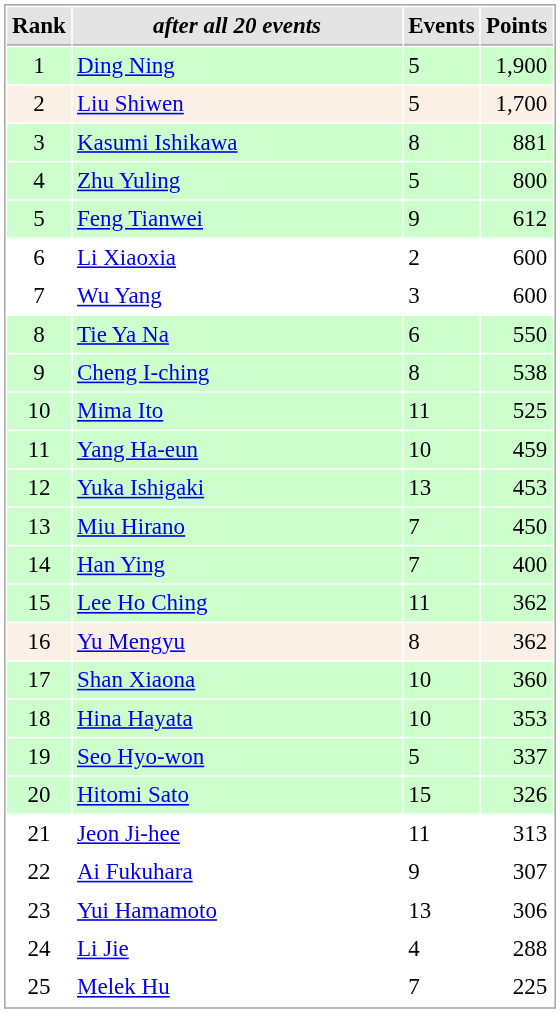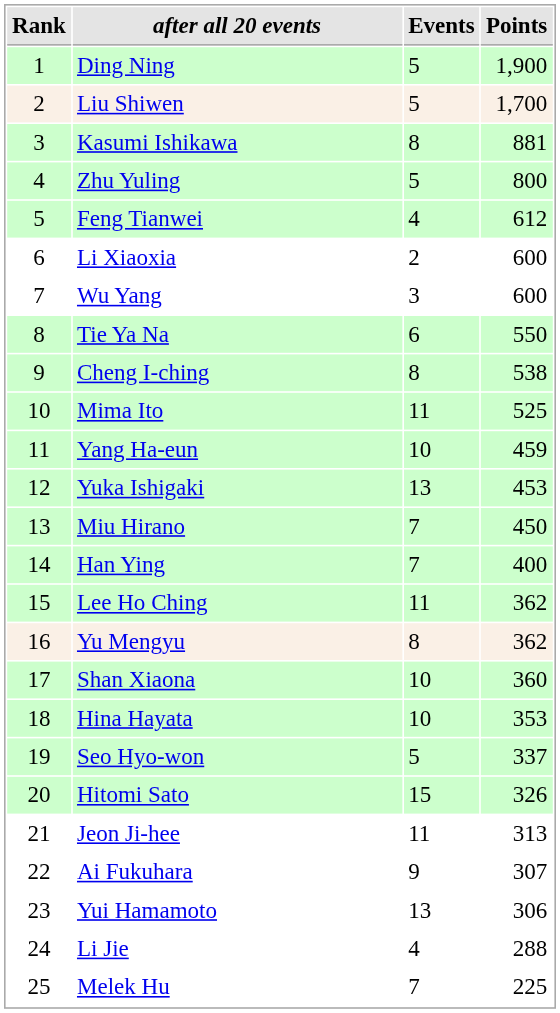 <table cellspacing="1" cellpadding="3" style="border:1px solid #aaa; font-size:90%;">
 <tr style="background:#e4e4e4;">
 <th style="border-bottom:1px solid #aaa; width:10px;">Rank</th>
 <th style="border-bottom:1px solid #aaa; width:200px; white-space:nowrap;"><em>after all 20 events</em></th>
 <th style="border-bottom:1px solid #aaa; width:20px;">Events</th>
 <th style="border-bottom:1px solid #aaa; width:20px;">Points</th>
 </tr>
 <tr bgcolor="#ccffcc">
 <td style="text-align:center;">1</td>
 <td> <a href='#'>Ding Ning</a></td>
 <td>5</td>
 <td align="right">1,900</td>
 </tr>
 <tr bgcolor="#faf0e6">
 <td style="text-align:center;">2</td>
 <td> <a href='#'>Liu Shiwen</a></td>
 <td>5</td>
 <td align="right">1,700</td>
 </tr>
 <tr bgcolor="#ccffcc">
 <td style="text-align:center;">3</td>
 <td> <a href='#'>Kasumi Ishikawa</a></td>
 <td>8</td>
 <td align="right">881</td>
 </tr>
 <tr bgcolor="#ccffcc">
 <td style="text-align:center;">4</td>
 <td> <a href='#'>Zhu Yuling</a></td>
 <td>5</td>
 <td align="right">800</td>
 </tr>
 <tr bgcolor="#ccffcc">
 <td style="text-align:center;">5</td>
 <td> <a href='#'>Feng Tianwei</a></td>
-<td>9</td>
+<td>4</td>
 <td align="right">612</td>
 </tr>
 <tr>
 <td style="text-align:center;">6</td>
 <td> <a href='#'>Li Xiaoxia</a></td>
 <td>2</td>
 <td align="right">600</td>
 </tr>
 <tr>
 <td style="text-align:center;">7</td>
 <td> <a href='#'>Wu Yang</a></td>
 <td>3</td>
 <td align="right">600</td>
 </tr>
 <tr bgcolor="#ccffcc">
 <td style="text-align:center;">8</td>
 <td> <a href='#'>Tie Ya Na</a></td>
 <td>6</td>
 <td align="right">550</td>
 </tr>
 <tr bgcolor="#ccffcc">
 <td style="text-align:center;">9</td>
 <td> <a href='#'>Cheng I-ching</a></td>
 <td>8</td>
 <td align="right">538</td>
 </tr>
 <tr bgcolor="#ccffcc">
 <td style="text-align:center;">10</td>
 <td> <a href='#'>Mima Ito</a></td>
 <td>11</td>
 <td align="right">525</td>
 </tr>
 <tr bgcolor="#ccffcc">
 <td style="text-align:center;">11</td>
 <td> <a href='#'>Yang Ha-eun</a></td>
 <td>10</td>
 <td align="right">459</td>
 </tr>
 <tr bgcolor="#ccffcc">
 <td style="text-align:center;">12</td>
 <td> <a href='#'>Yuka Ishigaki</a></td>
 <td>13</td>
 <td align="right">453</td>
 </tr>
 <tr bgcolor="#ccffcc">
 <td style="text-align:center;">13</td>
 <td> <a href='#'>Miu Hirano</a></td>
 <td>7</td>
 <td align="right">450</td>
 </tr>
 <tr bgcolor="#ccffcc">
 <td style="text-align:center;">14</td>
 <td> <a href='#'>Han Ying</a></td>
 <td>7</td>
 <td align="right">400</td>
 </tr>
 <tr bgcolor="#ccffcc">
 <td style="text-align:center;">15</td>
 <td> <a href='#'>Lee Ho Ching</a></td>
 <td>11</td>
 <td align="right">362</td>
 </tr>
 <tr bgcolor="#faf0e6">
 <td style="text-align:center;">16</td>
 <td> <a href='#'>Yu Mengyu</a></td>
 <td>8</td>
 <td align="right">362</td>
 </tr>
 <tr bgcolor="#ccffcc">
 <td style="text-align:center;">17</td>
 <td> <a href='#'>Shan Xiaona</a></td>
 <td>10</td>
 <td align="right">360</td>
 </tr>
 <tr bgcolor="#ccffcc">
 <td style="text-align:center;">18</td>
 <td> <a href='#'>Hina Hayata</a></td>
 <td>10</td>
 <td align="right">353</td>
 </tr>
 <tr bgcolor="#ccffcc">
 <td style="text-align:center;">19</td>
 <td> <a href='#'>Seo Hyo-won</a></td>
 <td>5</td>
 <td align="right">337</td>
 </tr>
 <tr bgcolor="#ccffcc">
 <td style="text-align:center;">20</td>
 <td> <a href='#'>Hitomi Sato</a></td>
 <td>15</td>
 <td align="right">326</td>
 </tr>
 <tr>
 <td style="text-align:center;">21</td>
 <td> <a href='#'>Jeon Ji-hee</a></td>
 <td>11</td>
 <td align="right">313</td>
 </tr>
 <tr>
 <td style="text-align:center;">22</td>
 <td> <a href='#'>Ai Fukuhara</a></td>
 <td>9</td>
 <td align="right">307</td>
 </tr>
 <tr>
 <td style="text-align:center;">23</td>
 <td> <a href='#'>Yui Hamamoto</a></td>
 <td>13</td>
 <td align="right">306</td>
 </tr>
 <tr>
 <td style="text-align:center;">24</td>
 <td> <a href='#'>Li Jie</a></td>
 <td>4</td>
 <td align="right">288</td>
 </tr>
 <tr>
 <td style="text-align:center;">25</td>
 <td> <a href='#'>Melek Hu</a></td>
 <td>7</td>
 <td align="right">225</td>
 </tr>
 </table>
